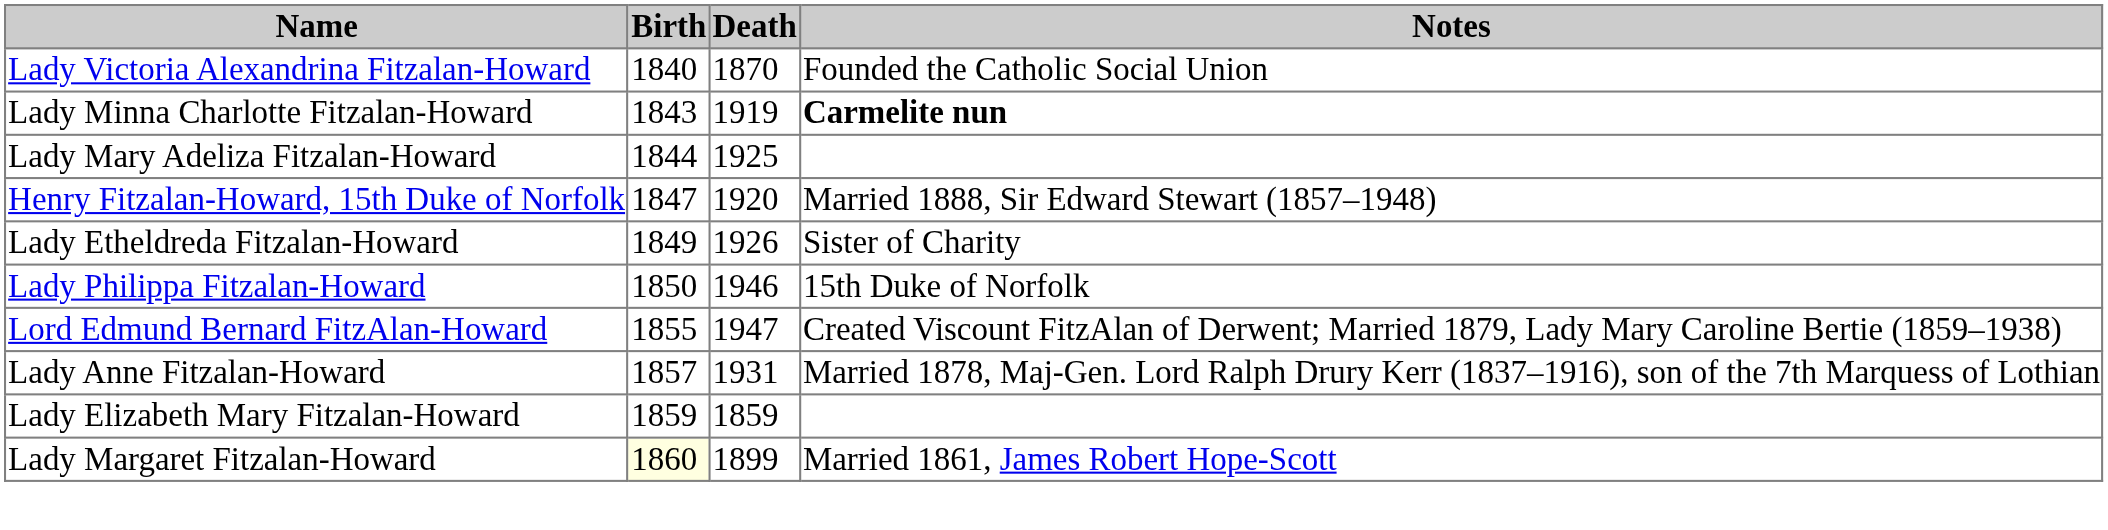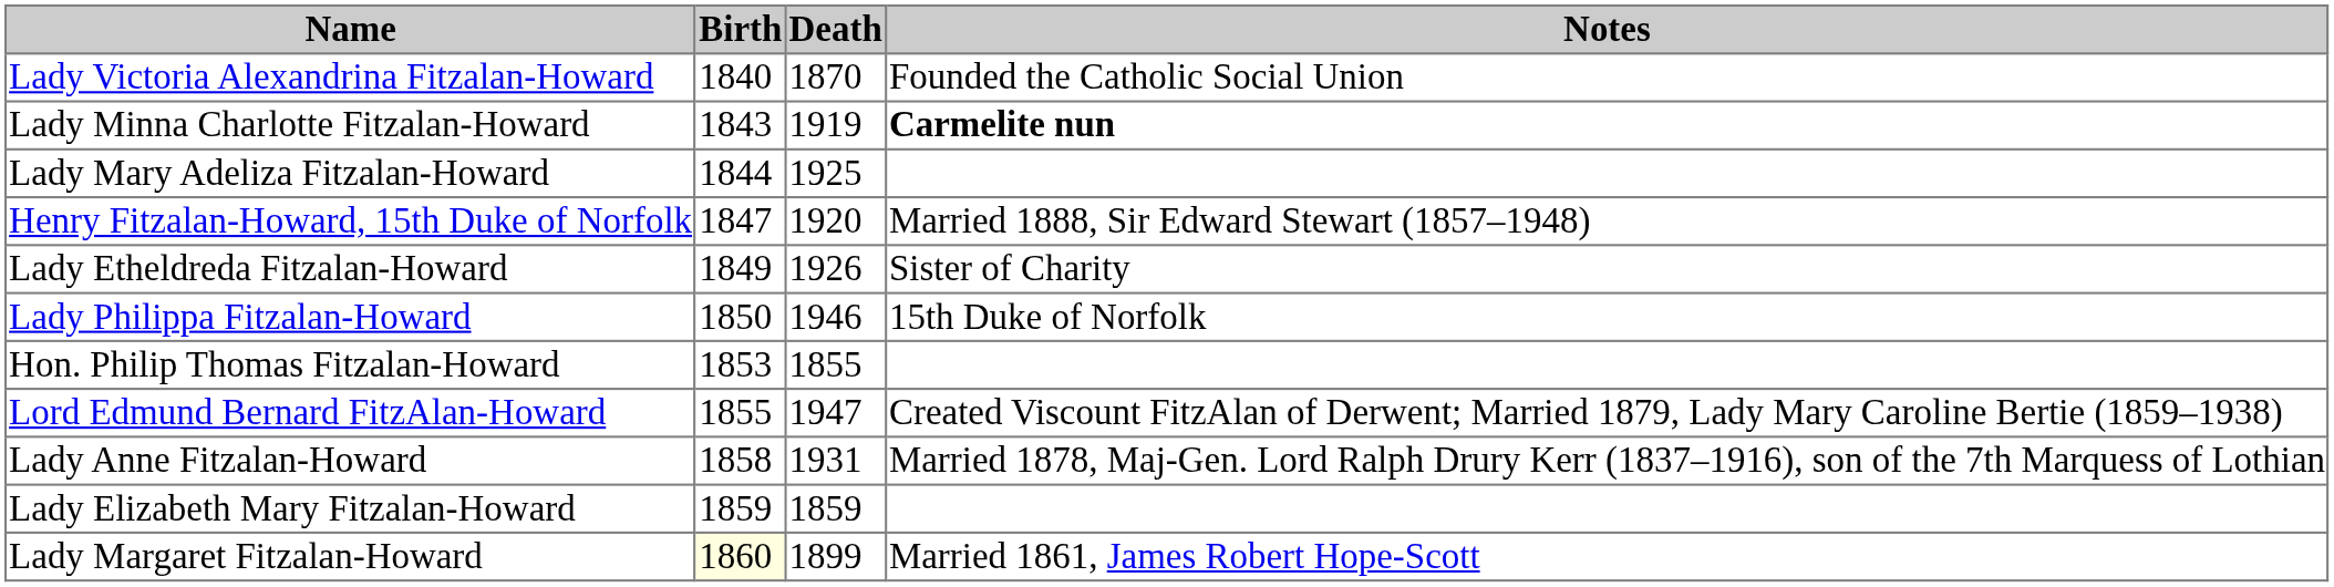 <table border="1" style="border-collapse: collapse;">
 <tr bgcolor="#cccccc">
 <th>Name</th>
 <th>Birth</th>
 <th>Death</th>
 <th>Notes</th>
 </tr>
 <tr>
 <td><a href='#'>Lady Victoria Alexandrina Fitzalan-Howard</a></td>
 <td>1840</td>
 <td>1870</td>
 <td>Founded the Catholic Social Union</td>
 </tr>
 <tr>
 <td>Lady Minna Charlotte Fitzalan-Howard</td>
 <td>1843</td>
 <td>1919</td>
 <td><strong>Carmelite nun</strong></td>
 </tr>
 <tr>
 <td>Lady Mary Adeliza Fitzalan-Howard</td>
 <td>1844</td>
 <td>1925</td>
 <td></td>
 </tr>
 <tr>
 <td><a href='#'>Henry Fitzalan-Howard, 15th Duke of Norfolk</a></td>
 <td>1847</td>
 <td>1920</td>
 <td>Married 1888, Sir Edward Stewart (1857–1948)</td>
 </tr>
 <tr>
 <td>Lady Etheldreda Fitzalan-Howard</td>
 <td>1849</td>
 <td>1926</td>
 <td>Sister of Charity</td>
 </tr>
 <tr>
 <td><a href='#'>Lady Philippa Fitzalan-Howard</a></td>
 <td>1850</td>
 <td>1946</td>
 <td>15th Duke of Norfolk</td>
 </tr>
 <tr>
+<td>Hon. Philip Thomas Fitzalan-Howard</td>
+<td>1853</td>
+<td>1855</td>
+<td></td>
+</tr>
+<tr>
 <td><a href='#'>Lord Edmund Bernard FitzAlan-Howard</a></td>
 <td>1855</td>
 <td>1947</td>
 <td>Created Viscount FitzAlan of Derwent; Married 1879, Lady Mary Caroline Bertie (1859–1938)</td>
 </tr>
 <tr>
 <td>Lady Anne Fitzalan-Howard</td>
-<td>1857</td>
+<td>1858</td>
 <td>1931</td>
 <td>Married 1878, Maj-Gen. Lord Ralph Drury Kerr (1837–1916), son of the 7th Marquess of Lothian</td>
 </tr>
 <tr>
 <td>Lady Elizabeth Mary Fitzalan-Howard</td>
 <td>1859</td>
 <td>1859</td>
 <td></td>
 </tr>
 <tr>
 <td>Lady Margaret Fitzalan-Howard</td>
 <td style="background: lightyellow;">1860</td>
 <td>1899</td>
 <td>Married 1861, <a href='#'>James Robert Hope-Scott</a></td>
 </tr>
 </table>
